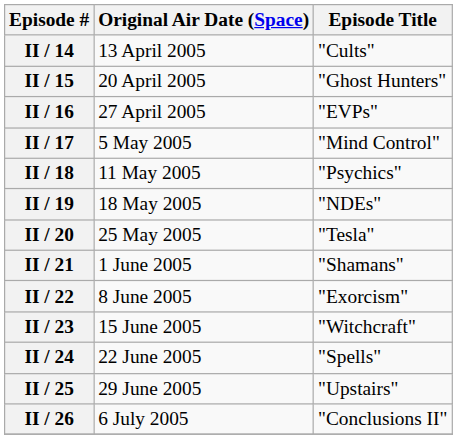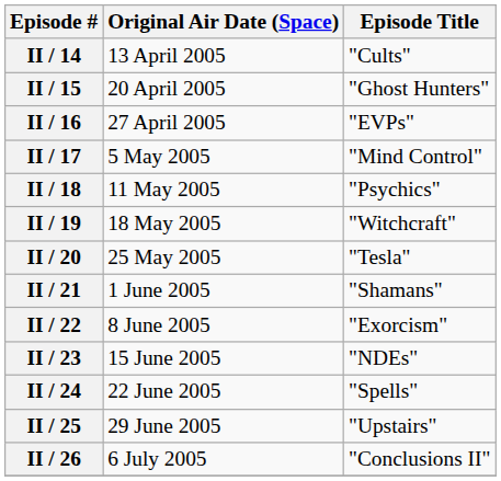 <table class="wikitable">
 <tr>
 <th>Episode #</th>
 <th>Original Air Date (<a href='#'>Space</a>)</th>
 <th>Episode Title</th>
 </tr>
 <tr>
 <th align="center">II / 14</th>
 <td>13 April 2005</td>
 <td>"Cults"</td>
 </tr>
 <tr>
 <th align="center">II / 15</th>
 <td>20 April 2005</td>
 <td>"Ghost Hunters"</td>
 </tr>
 <tr>
 <th align="center">II / 16</th>
 <td>27 April 2005</td>
 <td>"EVPs"</td>
 </tr>
 <tr>
 <th align="center">II / 17</th>
 <td>5 May 2005</td>
 <td>"Mind Control"</td>
 </tr>
 <tr>
 <th align="center">II / 18</th>
 <td>11 May 2005</td>
 <td>"Psychics"</td>
 </tr>
 <tr>
 <th align="center">II / 19</th>
 <td>18 May 2005</td>
-<td>"NDEs"</td>
+<td>"Witchcraft"</td>
 </tr>
 <tr>
 <th align="center">II / 20</th>
 <td>25 May 2005</td>
 <td>"Tesla"</td>
 </tr>
 <tr>
 <th align="center">II / 21</th>
 <td>1 June 2005</td>
 <td>"Shamans"</td>
 </tr>
 <tr>
 <th align="center">II / 22</th>
 <td>8 June 2005</td>
 <td>"Exorcism"</td>
 </tr>
 <tr>
 <th align="center">II / 23</th>
 <td>15 June 2005</td>
-<td>"Witchcraft"</td>
+<td>"NDEs"</td>
 </tr>
 <tr>
 <th align="center">II / 24</th>
 <td>22 June 2005</td>
 <td>"Spells"</td>
 </tr>
 <tr>
 <th align="center">II / 25</th>
 <td>29 June 2005</td>
 <td>"Upstairs"</td>
 </tr>
 <tr>
 <th align="center">II / 26</th>
 <td>6 July 2005</td>
 <td>"Conclusions II"</td>
 </tr>
 <tr>
 </tr>
 </table>
